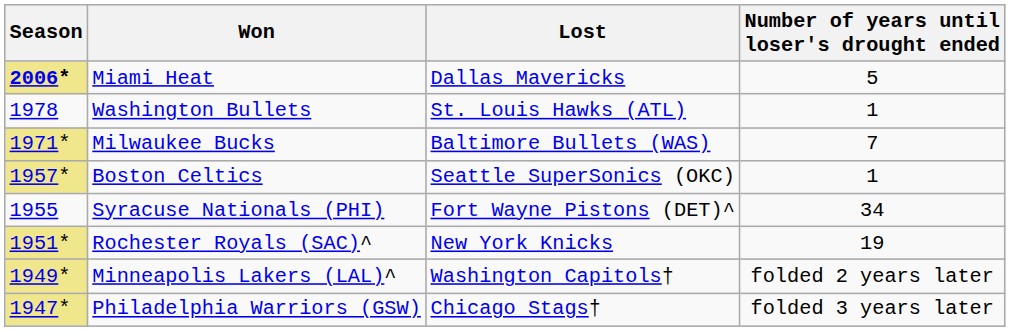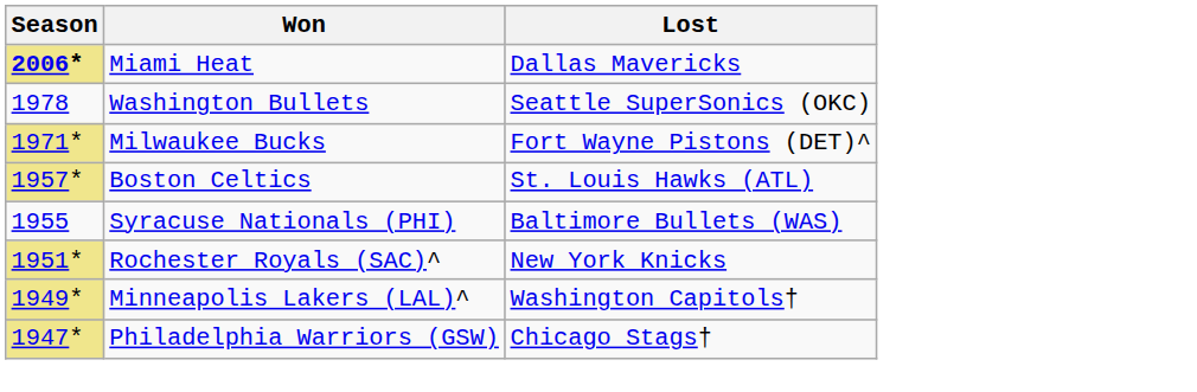 <table class="wikitable">
 <tr>
 <th>Season</th>
 <th>Won</th>
 <th>Lost</th>
-<th>Number of years until<br>loser's drought ended</th>
 </tr>
 <tr>
 <td bgcolor="#F0E68C"><strong><a href='#'>2006</a>*</strong></td>
 <td><a href='#'>Miami Heat</a></td>
 <td><a href='#'>Dallas Mavericks</a></td>
-<td align=center>5</td>
 </tr>
 <tr>
 <td><a href='#'>1978</a></td>
 <td><a href='#'>Washington Bullets</a></td>
-<td><a href='#'>St. Louis Hawks (ATL)</a></td>
-<td align=center>1</td>
+<td><a href='#'>Seattle SuperSonics</a> (OKC)</td>
 </tr>
 <tr>
 <td bgcolor="#F0E68C"><a href='#'>1971</a>*</td>
 <td><a href='#'>Milwaukee Bucks</a></td>
-<td><a href='#'>Baltimore Bullets (WAS)</a></td>
-<td align=center>7</td>
+<td><a href='#'>Fort Wayne Pistons</a> (DET)^</td>
 </tr>
 <tr>
 <td bgcolor="#F0E68C"><a href='#'>1957</a>*</td>
 <td><a href='#'>Boston Celtics</a></td>
-<td><a href='#'>Seattle SuperSonics</a> (OKC)</td>
-<td align=center>1</td>
+<td><a href='#'>St. Louis Hawks (ATL)</a></td>
 </tr>
 <tr>
 <td><a href='#'>1955</a></td>
 <td><a href='#'>Syracuse Nationals (PHI)</a></td>
-<td><a href='#'>Fort Wayne Pistons</a> (DET)^</td>
-<td align=center>34</td>
+<td><a href='#'>Baltimore Bullets (WAS)</a></td>
 </tr>
 <tr>
 <td bgcolor="#F0E68C"><a href='#'>1951</a>*</td>
 <td><a href='#'>Rochester Royals (SAC)</a>^</td>
 <td><a href='#'>New York Knicks</a></td>
-<td align=center>19</td>
 </tr>
 <tr>
 <td bgcolor="#F0E68C"><a href='#'>1949</a>*</td>
 <td><a href='#'>Minneapolis Lakers (LAL)</a>^</td>
 <td><a href='#'>Washington Capitols</a>†</td>
-<td align=center>folded 2 years later</td>
 </tr>
 <tr>
 <td bgcolor="#F0E68C"><a href='#'>1947</a>*</td>
 <td><a href='#'>Philadelphia Warriors (GSW)</a></td>
 <td><a href='#'>Chicago Stags</a>†</td>
-<td align=center>folded 3 years later</td>
 </tr>
 </table>
